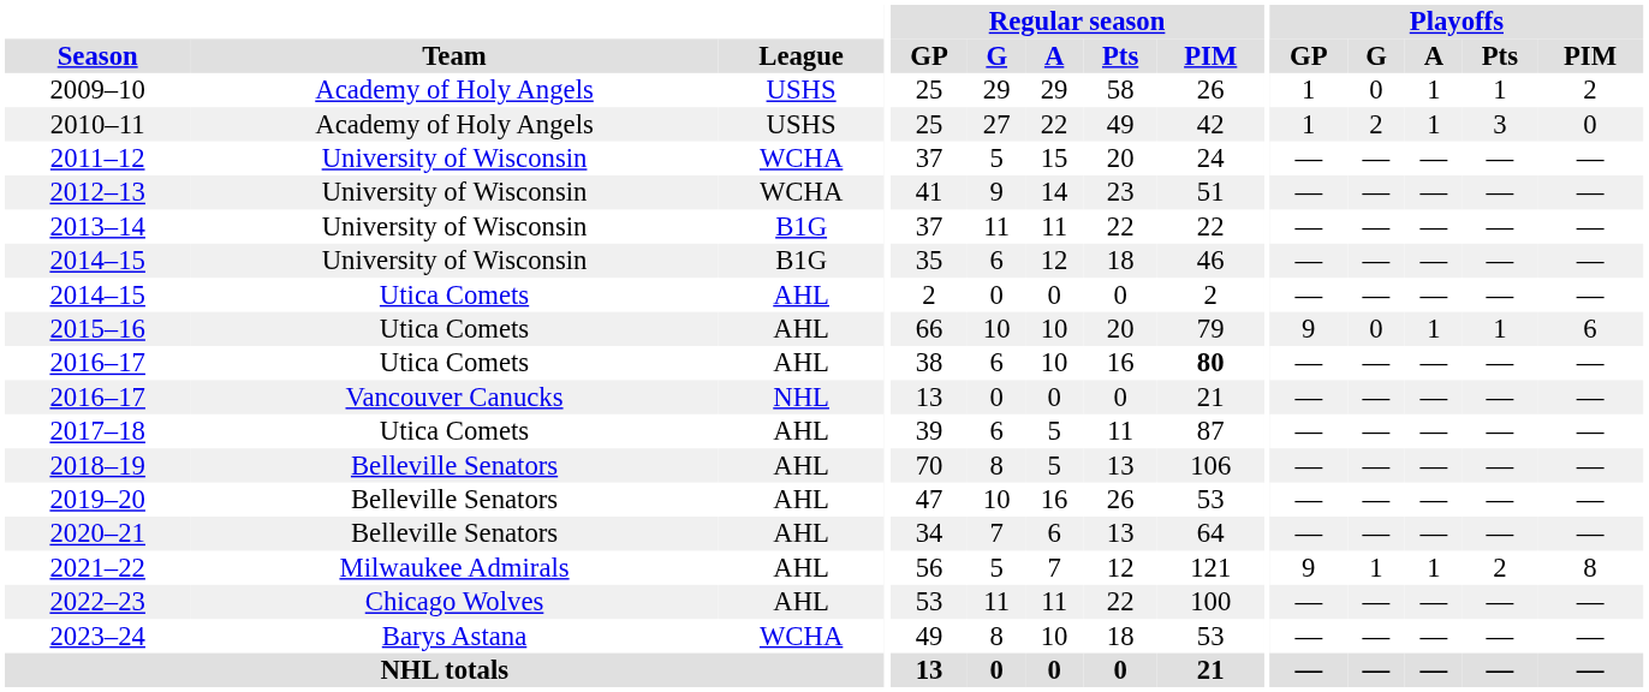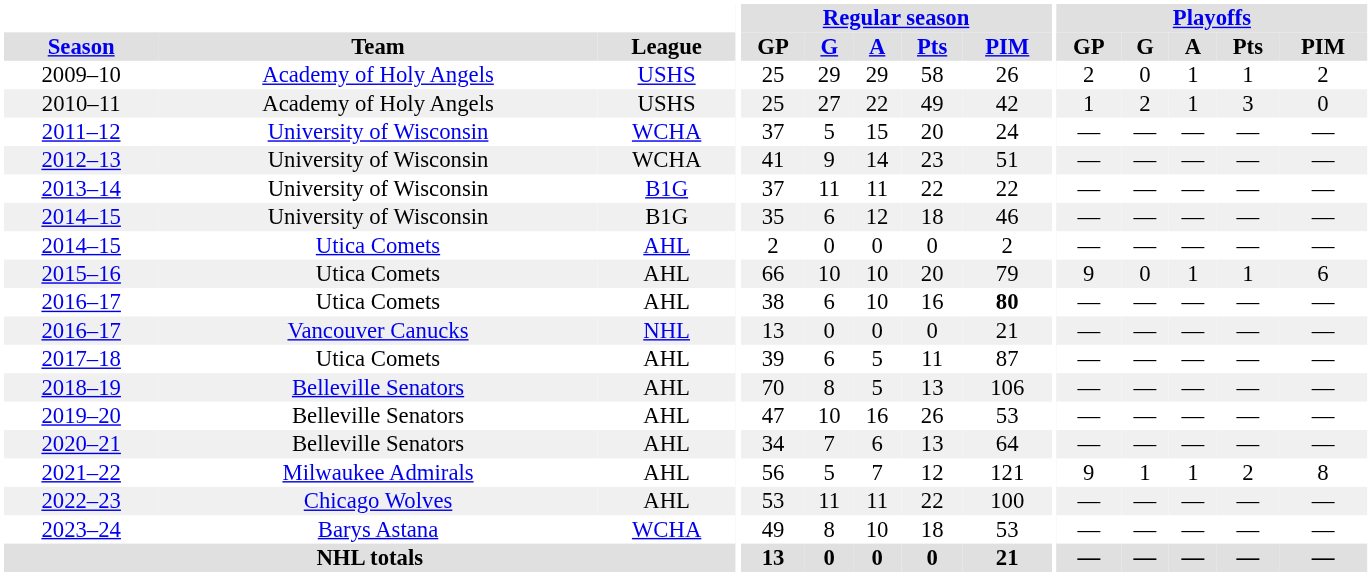 <table border="0" cellpadding="1" cellspacing="0" style="text-align:center; width:60em">
 <tr bgcolor="#e0e0e0">
 <th colspan="3" bgcolor="#ffffff"></th>
 <th rowspan="98" bgcolor="#ffffff"></th>
 <th colspan="5"><a href='#'>Regular season</a></th>
 <th rowspan="98" bgcolor="#ffffff"></th>
 <th colspan="5"><a href='#'>Playoffs</a></th>
 </tr>
 <tr bgcolor="#e0e0e0">
 <th><a href='#'>Season</a></th>
 <th>Team</th>
 <th>League</th>
 <th>GP</th>
 <th><a href='#'>G</a></th>
 <th><a href='#'>A</a></th>
 <th><a href='#'>Pts</a></th>
 <th><a href='#'>PIM</a></th>
 <th>GP</th>
 <th>G</th>
 <th>A</th>
 <th>Pts</th>
 <th>PIM</th>
 </tr>
 <tr>
 <td>2009–10</td>
 <td><a href='#'>Academy of Holy Angels</a></td>
 <td><a href='#'>USHS</a></td>
 <td>25</td>
 <td>29</td>
 <td>29</td>
 <td>58</td>
 <td>26</td>
-<td>1</td>
+<td>2</td>
 <td>0</td>
 <td>1</td>
 <td>1</td>
 <td>2</td>
 </tr>
 <tr bgcolor="#f0f0f0">
 <td>2010–11</td>
 <td>Academy of Holy Angels</td>
 <td>USHS</td>
 <td>25</td>
 <td>27</td>
 <td>22</td>
 <td>49</td>
 <td>42</td>
 <td>1</td>
 <td>2</td>
 <td>1</td>
 <td>3</td>
 <td>0</td>
 </tr>
 <tr>
 <td><a href='#'>2011–12</a></td>
 <td><a href='#'>University of Wisconsin</a></td>
 <td><a href='#'>WCHA</a></td>
 <td>37</td>
 <td>5</td>
 <td>15</td>
 <td>20</td>
 <td>24</td>
 <td>—</td>
 <td>—</td>
 <td>—</td>
 <td>—</td>
 <td>—</td>
 </tr>
 <tr bgcolor="#f0f0f0">
 <td><a href='#'>2012–13</a></td>
 <td>University of Wisconsin</td>
 <td>WCHA</td>
 <td>41</td>
 <td>9</td>
 <td>14</td>
 <td>23</td>
 <td>51</td>
 <td>—</td>
 <td>—</td>
 <td>—</td>
 <td>—</td>
 <td>—</td>
 </tr>
 <tr>
 <td><a href='#'>2013–14</a></td>
 <td>University of Wisconsin</td>
 <td><a href='#'>B1G</a></td>
 <td>37</td>
 <td>11</td>
 <td>11</td>
 <td>22</td>
 <td>22</td>
 <td>—</td>
 <td>—</td>
 <td>—</td>
 <td>—</td>
 <td>—</td>
 </tr>
 <tr bgcolor="#f0f0f0">
 <td><a href='#'>2014–15</a></td>
 <td>University of Wisconsin</td>
 <td>B1G</td>
 <td>35</td>
 <td>6</td>
 <td>12</td>
 <td>18</td>
 <td>46</td>
 <td>—</td>
 <td>—</td>
 <td>—</td>
 <td>—</td>
 <td>—</td>
 </tr>
 <tr>
 <td><a href='#'>2014–15</a></td>
 <td><a href='#'>Utica Comets</a></td>
 <td><a href='#'>AHL</a></td>
 <td>2</td>
 <td>0</td>
 <td>0</td>
 <td>0</td>
 <td>2</td>
 <td>—</td>
 <td>—</td>
 <td>—</td>
 <td>—</td>
 <td>—</td>
 </tr>
 <tr bgcolor="#f0f0f0">
 <td><a href='#'>2015–16</a></td>
 <td>Utica Comets</td>
 <td>AHL</td>
 <td>66</td>
 <td>10</td>
 <td>10</td>
 <td>20</td>
 <td>79</td>
 <td>9</td>
 <td>0</td>
 <td>1</td>
 <td>1</td>
 <td>6</td>
 </tr>
 <tr>
 <td><a href='#'>2016–17</a></td>
 <td>Utica Comets</td>
 <td>AHL</td>
 <td>38</td>
 <td>6</td>
 <td>10</td>
 <td>16</td>
 <td><strong>80</strong></td>
 <td>—</td>
 <td>—</td>
 <td>—</td>
 <td>—</td>
 <td>—</td>
 </tr>
 <tr bgcolor="#f0f0f0">
 <td><a href='#'>2016–17</a></td>
 <td><a href='#'>Vancouver Canucks</a></td>
 <td><a href='#'>NHL</a></td>
 <td>13</td>
 <td>0</td>
 <td>0</td>
 <td>0</td>
 <td>21</td>
 <td>—</td>
 <td>—</td>
 <td>—</td>
 <td>—</td>
 <td>—</td>
 </tr>
 <tr>
 <td><a href='#'>2017–18</a></td>
 <td>Utica Comets</td>
 <td>AHL</td>
 <td>39</td>
 <td>6</td>
 <td>5</td>
 <td>11</td>
 <td>87</td>
 <td>—</td>
 <td>—</td>
 <td>—</td>
 <td>—</td>
 <td>—</td>
 </tr>
 <tr bgcolor="#f0f0f0">
 <td><a href='#'>2018–19</a></td>
 <td><a href='#'>Belleville Senators</a></td>
 <td>AHL</td>
 <td>70</td>
 <td>8</td>
 <td>5</td>
 <td>13</td>
 <td>106</td>
 <td>—</td>
 <td>—</td>
 <td>—</td>
 <td>—</td>
 <td>—</td>
 </tr>
 <tr>
 <td><a href='#'>2019–20</a></td>
 <td>Belleville Senators</td>
 <td>AHL</td>
 <td>47</td>
 <td>10</td>
 <td>16</td>
 <td>26</td>
 <td>53</td>
 <td>—</td>
 <td>—</td>
 <td>—</td>
 <td>—</td>
 <td>—</td>
 </tr>
 <tr bgcolor="#f0f0f0">
 <td><a href='#'>2020–21</a></td>
 <td>Belleville Senators</td>
 <td>AHL</td>
 <td>34</td>
 <td>7</td>
 <td>6</td>
 <td>13</td>
 <td>64</td>
 <td>—</td>
 <td>—</td>
 <td>—</td>
 <td>—</td>
 <td>—</td>
 </tr>
 <tr>
 <td><a href='#'>2021–22</a></td>
 <td><a href='#'>Milwaukee Admirals</a></td>
 <td>AHL</td>
 <td>56</td>
 <td>5</td>
 <td>7</td>
 <td>12</td>
 <td>121</td>
 <td>9</td>
 <td>1</td>
 <td>1</td>
 <td>2</td>
 <td>8</td>
 </tr>
 <tr bgcolor="#f0f0f0">
 <td><a href='#'>2022–23</a></td>
 <td><a href='#'>Chicago Wolves</a></td>
 <td>AHL</td>
 <td>53</td>
 <td>11</td>
 <td>11</td>
 <td>22</td>
 <td>100</td>
 <td>—</td>
 <td>—</td>
 <td>—</td>
 <td>—</td>
 <td>—</td>
 </tr>
 <tr>
 <td><a href='#'>2023–24</a></td>
 <td><a href='#'>Barys Astana</a></td>
 <td><a href='#'>WCHA</a></td>
 <td>49</td>
 <td>8</td>
 <td>10</td>
 <td>18</td>
 <td>53</td>
 <td>—</td>
 <td>—</td>
 <td>—</td>
 <td>—</td>
 <td>—</td>
 </tr>
 <tr bgcolor="#e0e0e0">
 <th colspan="3">NHL totals</th>
 <th>13</th>
 <th>0</th>
 <th>0</th>
 <th>0</th>
 <th>21</th>
 <th>—</th>
 <th>—</th>
 <th>—</th>
 <th>—</th>
 <th>—</th>
 </tr>
 </table>
